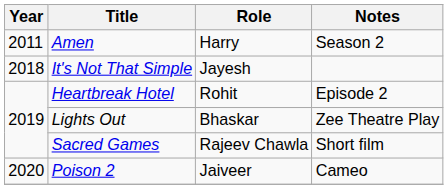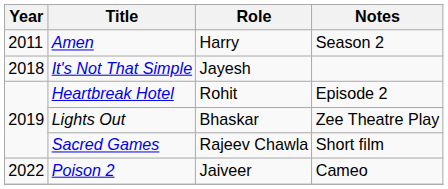 <table class="wikitable sortable">
 <tr>
 <th>Year</th>
 <th>Title</th>
 <th>Role</th>
 <th class="unsortable">Notes</th>
 </tr>
 <tr>
 <td>2011</td>
 <td><em><a href='#'>Amen</a></em></td>
 <td>Harry</td>
 <td>Season 2</td>
 </tr>
 <tr>
 <td>2018</td>
 <td><em><a href='#'>It's Not That Simple</a></em></td>
 <td>Jayesh</td>
 <td></td>
 </tr>
 <tr>
 <td rowspan = "3">2019</td>
 <td><em><a href='#'>Heartbreak Hotel</a></em></td>
 <td>Rohit</td>
 <td>Episode 2</td>
 </tr>
 <tr>
 <td><em>Lights Out</em></td>
 <td>Bhaskar</td>
 <td>Zee Theatre Play</td>
 </tr>
 <tr>
 <td><em><a href='#'>Sacred Games</a></em></td>
 <td>Rajeev Chawla</td>
 <td>Short film</td>
 </tr>
 <tr>
-<td>2020</td>
+<td>2022</td>
 <td><em><a href='#'>Poison 2</a></em></td>
 <td>Jaiveer</td>
 <td>Cameo</td>
 </tr>
 <tr>
 </tr>
 </table>
